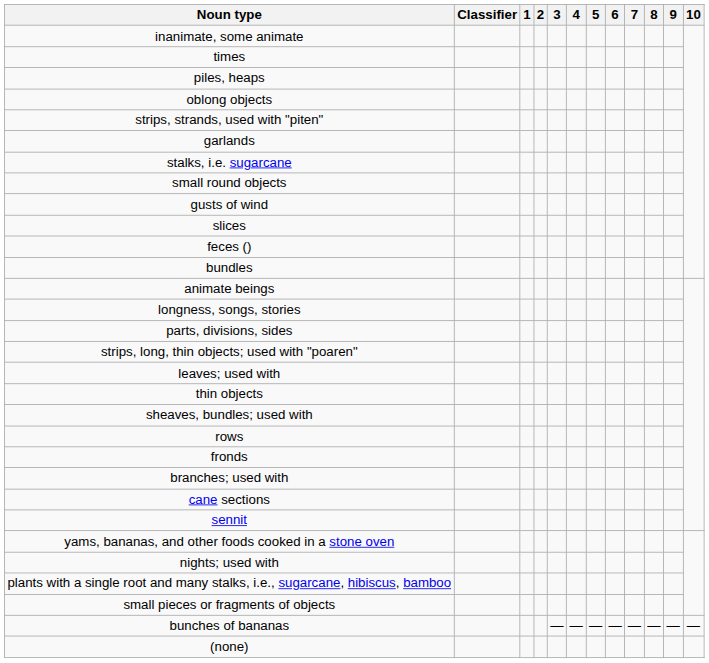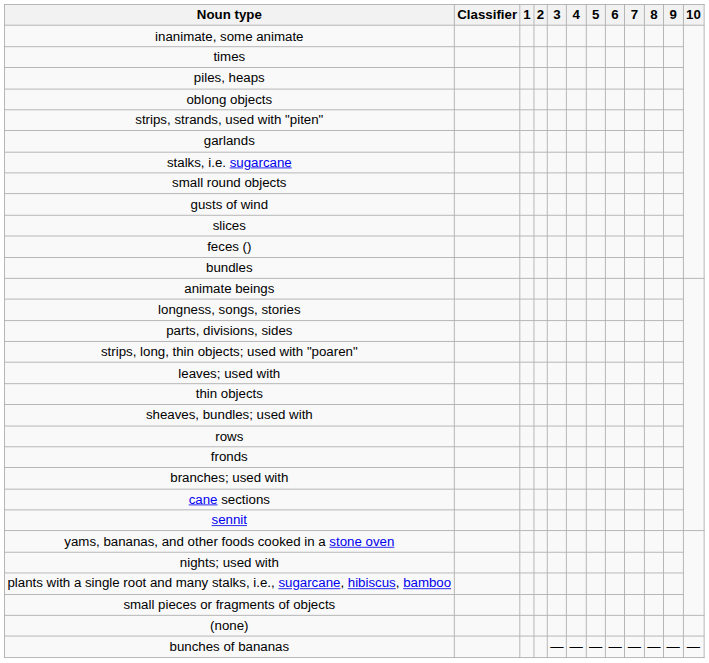 <table class="wikitable" style=text-align:center>
 <tr>
 <th>Noun type</th>
 <th>Classifier</th>
 <th>1</th>
 <th>2</th>
 <th>3</th>
 <th>4</th>
 <th>5</th>
 <th>6</th>
 <th>7</th>
 <th>8</th>
 <th>9</th>
 <th>10</th>
 </tr>
 <tr>
 <td>inanimate, some animate</td>
 <td></td>
 <td></td>
 <td></td>
 <td></td>
 <td></td>
 <td></td>
 <td></td>
 <td></td>
 <td></td>
 <td></td>
 <td rowspan=12></td>
 </tr>
 <tr>
 <td>times</td>
 <td></td>
 <td></td>
 <td></td>
 <td></td>
 <td></td>
 <td></td>
 <td></td>
 <td></td>
 <td></td>
 <td></td>
 </tr>
 <tr>
 <td>piles, heaps</td>
 <td></td>
 <td></td>
 <td></td>
 <td></td>
 <td></td>
 <td></td>
 <td></td>
 <td></td>
 <td></td>
 <td></td>
 </tr>
 <tr>
 <td>oblong objects</td>
 <td></td>
 <td></td>
 <td></td>
 <td></td>
 <td></td>
 <td></td>
 <td></td>
 <td></td>
 <td></td>
 <td></td>
 </tr>
 <tr>
 <td>strips, strands, used with "piten"</td>
 <td></td>
 <td></td>
 <td></td>
 <td></td>
 <td></td>
 <td></td>
 <td></td>
 <td></td>
 <td></td>
 <td></td>
 </tr>
 <tr>
 <td>garlands</td>
 <td></td>
 <td></td>
 <td></td>
 <td></td>
 <td></td>
 <td></td>
 <td></td>
 <td></td>
 <td></td>
 <td></td>
 </tr>
 <tr>
 <td>stalks, i.e. <a href='#'>sugarcane</a></td>
 <td></td>
 <td></td>
 <td></td>
 <td></td>
 <td></td>
 <td></td>
 <td></td>
 <td></td>
 <td></td>
 <td></td>
 </tr>
 <tr>
 <td>small round objects</td>
 <td></td>
 <td></td>
 <td></td>
 <td></td>
 <td></td>
 <td></td>
 <td></td>
 <td></td>
 <td></td>
 <td></td>
 </tr>
 <tr>
 <td>gusts of wind</td>
 <td></td>
 <td></td>
 <td></td>
 <td></td>
 <td></td>
 <td></td>
 <td></td>
 <td></td>
 <td></td>
 <td></td>
 </tr>
 <tr>
 <td>slices</td>
 <td></td>
 <td></td>
 <td></td>
 <td></td>
 <td></td>
 <td></td>
 <td></td>
 <td></td>
 <td></td>
 <td></td>
 </tr>
 <tr>
 <td>feces ()</td>
 <td></td>
 <td></td>
 <td></td>
 <td></td>
 <td></td>
 <td></td>
 <td></td>
 <td></td>
 <td></td>
 <td></td>
 </tr>
 <tr>
 <td>bundles</td>
 <td></td>
 <td></td>
 <td></td>
 <td></td>
 <td></td>
 <td></td>
 <td></td>
 <td></td>
 <td></td>
 <td></td>
 </tr>
 <tr>
 <td>animate beings</td>
 <td></td>
 <td></td>
 <td></td>
 <td></td>
 <td></td>
 <td></td>
 <td></td>
 <td></td>
 <td></td>
 <td></td>
 <td rowspan=12></td>
 </tr>
 <tr>
 <td>longness, songs, stories</td>
 <td></td>
 <td></td>
 <td></td>
 <td></td>
 <td></td>
 <td></td>
 <td></td>
 <td></td>
 <td></td>
 <td></td>
 </tr>
 <tr>
 <td>parts, divisions, sides</td>
 <td></td>
 <td></td>
 <td></td>
 <td></td>
 <td></td>
 <td></td>
 <td></td>
 <td></td>
 <td></td>
 <td></td>
 </tr>
 <tr>
 <td>strips, long, thin objects; used with "poaren"</td>
 <td></td>
 <td></td>
 <td></td>
 <td></td>
 <td></td>
 <td></td>
 <td></td>
 <td></td>
 <td></td>
 <td></td>
 </tr>
 <tr>
 <td>leaves; used with </td>
 <td></td>
 <td></td>
 <td></td>
 <td></td>
 <td></td>
 <td></td>
 <td></td>
 <td></td>
 <td></td>
 <td></td>
 </tr>
 <tr>
 <td>thin objects</td>
 <td></td>
 <td></td>
 <td></td>
 <td></td>
 <td></td>
 <td></td>
 <td></td>
 <td></td>
 <td></td>
 <td></td>
 </tr>
 <tr>
 <td>sheaves, bundles; used with </td>
 <td></td>
 <td></td>
 <td></td>
 <td></td>
 <td></td>
 <td></td>
 <td></td>
 <td></td>
 <td></td>
 <td></td>
 </tr>
 <tr>
 <td>rows</td>
 <td></td>
 <td></td>
 <td></td>
 <td></td>
 <td></td>
 <td></td>
 <td></td>
 <td></td>
 <td></td>
 <td></td>
 </tr>
 <tr>
 <td>fronds</td>
 <td></td>
 <td></td>
 <td></td>
 <td></td>
 <td></td>
 <td></td>
 <td></td>
 <td></td>
 <td></td>
 <td></td>
 </tr>
 <tr>
 <td>branches; used with </td>
 <td></td>
 <td></td>
 <td></td>
 <td></td>
 <td></td>
 <td></td>
 <td></td>
 <td></td>
 <td></td>
 <td></td>
 </tr>
 <tr>
 <td><a href='#'>cane</a> sections</td>
 <td></td>
 <td></td>
 <td></td>
 <td></td>
 <td></td>
 <td></td>
 <td></td>
 <td></td>
 <td></td>
 </tr>
 <tr>
 <td><a href='#'>sennit</a></td>
 <td></td>
 <td></td>
 <td></td>
 <td></td>
 <td></td>
 <td></td>
 <td></td>
 <td></td>
 <td></td>
 <td></td>
 </tr>
 <tr>
 <td>yams, bananas, and other foods cooked in a <a href='#'>stone oven</a> </td>
 <td></td>
 <td></td>
 <td></td>
 <td></td>
 <td></td>
 <td></td>
 <td></td>
 <td></td>
 <td></td>
 <td></td>
 <td rowspan=4></td>
 </tr>
 <tr>
 <td>nights; used with </td>
 <td></td>
 <td></td>
 <td></td>
 <td></td>
 <td></td>
 <td></td>
 <td></td>
 <td></td>
 <td></td>
 <td></td>
 </tr>
 <tr>
 <td>plants with a single root and many stalks, i.e., <a href='#'>sugarcane</a>, <a href='#'>hibiscus</a>, <a href='#'>bamboo</a></td>
 <td></td>
 <td></td>
 <td></td>
 <td></td>
 <td></td>
 <td></td>
 <td></td>
 <td></td>
 <td></td>
 <td></td>
 </tr>
 <tr>
 <td>small pieces or fragments of objects</td>
 <td></td>
 <td></td>
 <td></td>
 <td></td>
 <td></td>
 <td></td>
 <td></td>
 <td></td>
 <td></td>
 <td></td>
 </tr>
 <tr>
+<td>(none)</td>
+<td></td>
+<td></td>
+<td></td>
+<td></td>
+<td></td>
+<td></td>
+<td></td>
+<td></td>
+<td></td>
+<td></td>
+<td></td>
+</tr>
+<tr>
 <td>bunches of bananas</td>
 <td></td>
 <td></td>
 <td></td>
 <td>—</td>
 <td>—</td>
 <td>—</td>
 <td>—</td>
 <td>—</td>
 <td>—</td>
 <td>—</td>
 <td>—</td>
 </tr>
-<tr>
-<td>(none)</td>
-<td></td>
-<td></td>
-<td></td>
-<td></td>
-<td></td>
-<td></td>
-<td></td>
-<td></td>
-<td></td>
-<td></td>
-<td></td>
-</tr>
 </table>
